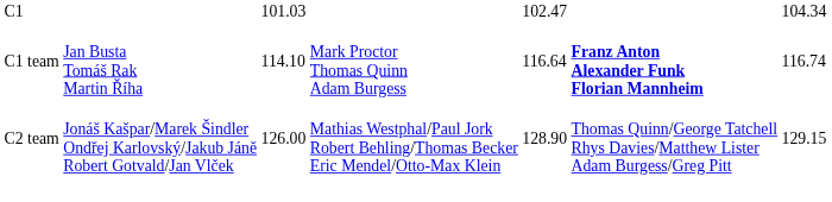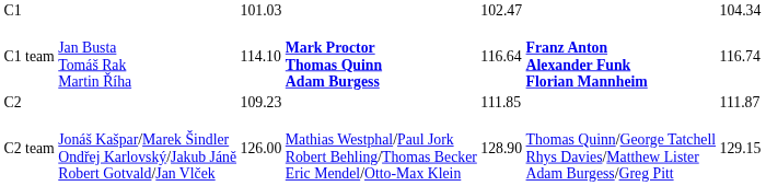 <table>
 <tr>
 <td>C1</td>
 <td></td>
 <td>101.03</td>
 <td></td>
 <td>102.47</td>
 <td></td>
 <td>104.34</td>
 </tr>
 <tr>
 <td>C1 team</td>
 <td><br><a href='#'>Jan Busta</a><br><a href='#'>Tomáš Rak</a><br><a href='#'>Martin Říha</a></td>
 <td>114.10</td>
-<td><br><a href='#'>Mark Proctor</a><br><a href='#'>Thomas Quinn</a><br><a href='#'>Adam Burgess</a></td>
+<td><strong><br><a href='#'>Mark Proctor</a><br><a href='#'>Thomas Quinn</a><br><a href='#'>Adam Burgess</a></strong></td>
 <td>116.64</td>
 <td><strong><br><a href='#'>Franz Anton</a><br><a href='#'>Alexander Funk</a><br><a href='#'>Florian Mannheim</a></strong></td>
 <td>116.74</td>
+</tr>
+<tr>
+<td>C2</td>
+<td></td>
+<td>109.23</td>
+<td></td>
+<td>111.85</td>
+<td></td>
+<td>111.87</td>
 </tr>
 <tr>
 <td>C2 team</td>
 <td><br><a href='#'>Jonáš Kašpar</a>/<a href='#'>Marek Šindler</a><br><a href='#'>Ondřej Karlovský</a>/<a href='#'>Jakub Jáně</a><br><a href='#'>Robert Gotvald</a>/<a href='#'>Jan Vlček</a></td>
 <td>126.00</td>
 <td><br><a href='#'>Mathias Westphal</a>/<a href='#'>Paul Jork</a><br><a href='#'>Robert Behling</a>/<a href='#'>Thomas Becker</a><br><a href='#'>Eric Mendel</a>/<a href='#'>Otto-Max Klein</a></td>
 <td>128.90</td>
 <td><br><a href='#'>Thomas Quinn</a>/<a href='#'>George Tatchell</a><br><a href='#'>Rhys Davies</a>/<a href='#'>Matthew Lister</a><br><a href='#'>Adam Burgess</a>/<a href='#'>Greg Pitt</a></td>
 <td>129.15</td>
 </tr>
 </table>
